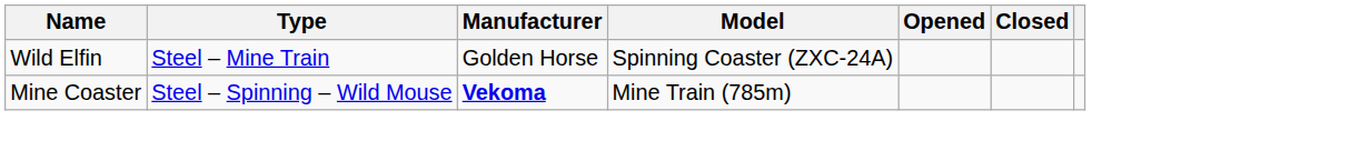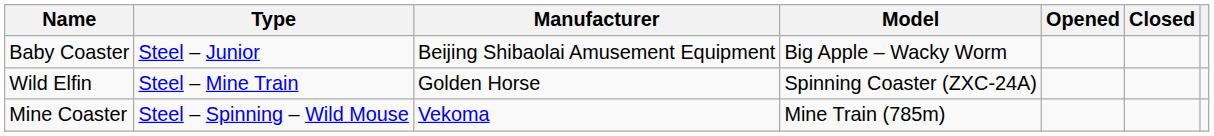 <table class="wikitable sortable">
 <tr>
 <th>Name</th>
 <th>Type</th>
 <th>Manufacturer</th>
 <th>Model</th>
 <th>Opened</th>
 <th>Closed</th>
 <th class="unsortable"></th>
+</tr>
+<tr>
+<td>Baby Coaster</td>
+<td><a href='#'>Steel</a> – <a href='#'>Junior</a></td>
+<td>Beijing Shibaolai Amusement Equipment</td>
+<td>Big Apple – Wacky Worm</td>
+<td></td>
+<td></td>
+<td></td>
 </tr>
 <tr>
 <td>Wild Elfin</td>
 <td><a href='#'>Steel</a> – <a href='#'>Mine Train</a></td>
 <td>Golden Horse</td>
 <td>Spinning Coaster (ZXC-24A)</td>
 <td></td>
 <td></td>
 <td></td>
 </tr>
 <tr>
 <td>Mine Coaster</td>
 <td><a href='#'>Steel</a> – <a href='#'>Spinning</a> – <a href='#'>Wild Mouse</a></td>
-<td><strong><a href='#'>Vekoma</a></strong></td>
+<td><a href='#'>Vekoma</a></td>
 <td>Mine Train (785m)</td>
 <td></td>
 <td></td>
 <td></td>
 </tr>
 </table>
